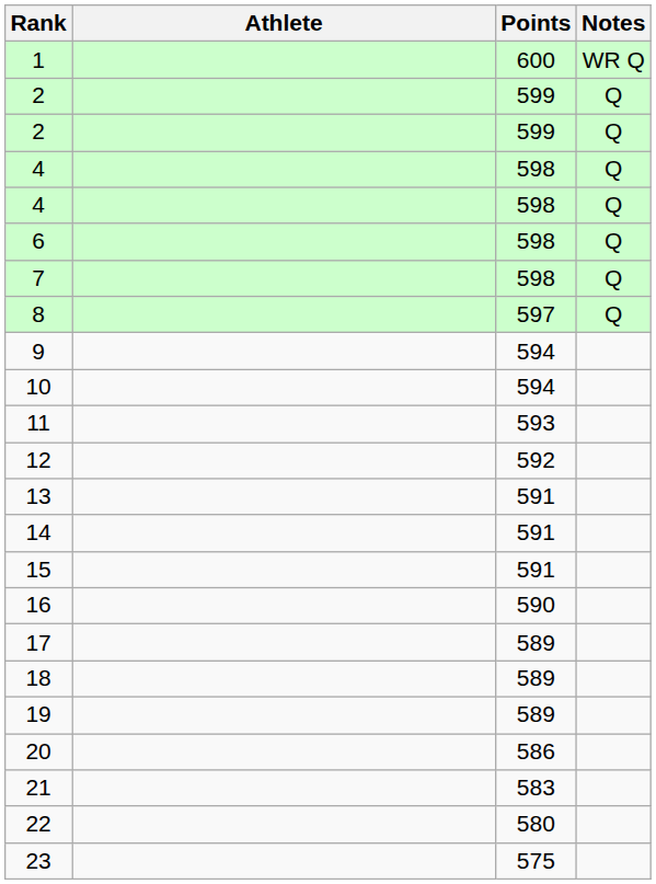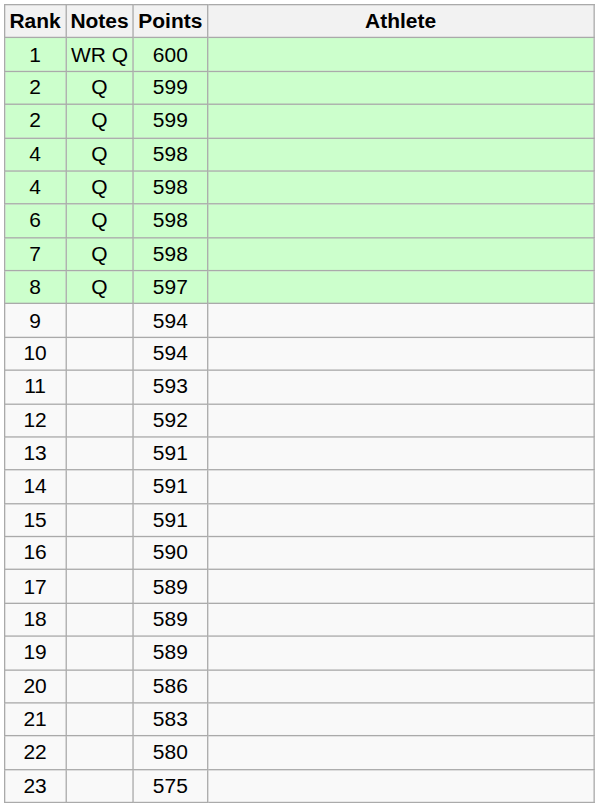 <table class="wikitable" style="text-align:center">
 <tr>
 <th>Rank</th>
+<th>Notes</th>
+<th>Points</th>
 <th Style="width:18em">Athlete</th>
-<th>Points</th>
-<th>Notes</th>
 </tr>
 <tr style="background:#cfc">
 <td>1</td>
+<td>WR Q</td>
+<td>600</td>
 <td style="text-align:left"></td>
-<td>600</td>
-<td>WR Q</td>
 </tr>
 <tr style="background:#cfc">
 <td>2</td>
+<td>Q</td>
+<td>599</td>
 <td style="text-align:left"></td>
-<td>599</td>
-<td>Q</td>
 </tr>
 <tr style="background:#cfc">
 <td>2</td>
+<td>Q</td>
+<td>599</td>
 <td style="text-align:left"></td>
-<td>599</td>
-<td>Q</td>
 </tr>
 <tr style="background:#cfc">
 <td>4</td>
+<td>Q</td>
+<td>598</td>
 <td style="text-align:left"></td>
-<td>598</td>
-<td>Q</td>
 </tr>
 <tr style="background:#cfc">
 <td>4</td>
+<td>Q</td>
+<td>598</td>
 <td style="text-align:left"></td>
-<td>598</td>
-<td>Q</td>
 </tr>
 <tr style="background:#cfc">
 <td>6</td>
+<td>Q</td>
+<td>598</td>
 <td style="text-align:left"></td>
-<td>598</td>
-<td>Q</td>
 </tr>
 <tr style="background:#cfc">
 <td>7</td>
+<td>Q</td>
+<td>598</td>
 <td style="text-align:left"></td>
-<td>598</td>
-<td>Q</td>
 </tr>
 <tr style="background:#cfc">
 <td>8</td>
+<td>Q</td>
+<td>597</td>
 <td style="text-align:left"></td>
-<td>597</td>
-<td>Q</td>
 </tr>
 <tr>
 <td>9</td>
+<td></td>
+<td>594</td>
 <td style="text-align:left"></td>
-<td>594</td>
-<td></td>
 </tr>
 <tr>
 <td>10</td>
+<td></td>
+<td>594</td>
 <td style="text-align:left"></td>
-<td>594</td>
-<td></td>
 </tr>
 <tr>
 <td>11</td>
+<td></td>
+<td>593</td>
 <td style="text-align:left"></td>
-<td>593</td>
-<td></td>
 </tr>
 <tr>
 <td>12</td>
+<td></td>
+<td>592</td>
 <td style="text-align:left"></td>
-<td>592</td>
-<td></td>
 </tr>
 <tr>
 <td>13</td>
+<td></td>
+<td>591</td>
 <td style="text-align:left"></td>
-<td>591</td>
-<td></td>
 </tr>
 <tr>
 <td>14</td>
+<td></td>
+<td>591</td>
 <td style="text-align:left"></td>
-<td>591</td>
-<td></td>
 </tr>
 <tr>
 <td>15</td>
+<td></td>
+<td>591</td>
 <td style="text-align:left"></td>
-<td>591</td>
-<td></td>
 </tr>
 <tr>
 <td>16</td>
+<td></td>
+<td>590</td>
 <td style="text-align:left"></td>
-<td>590</td>
-<td></td>
 </tr>
 <tr>
 <td>17</td>
+<td></td>
+<td>589</td>
 <td style="text-align:left"></td>
-<td>589</td>
-<td></td>
 </tr>
 <tr>
 <td>18</td>
+<td></td>
+<td>589</td>
 <td style="text-align:left"></td>
-<td>589</td>
-<td></td>
 </tr>
 <tr>
 <td>19</td>
+<td></td>
+<td>589</td>
 <td style="text-align:left"></td>
-<td>589</td>
-<td></td>
 </tr>
 <tr>
 <td>20</td>
+<td></td>
+<td>586</td>
 <td style="text-align:left"></td>
-<td>586</td>
-<td></td>
 </tr>
 <tr>
 <td>21</td>
+<td></td>
+<td>583</td>
 <td style="text-align:left"></td>
-<td>583</td>
-<td></td>
 </tr>
 <tr>
 <td>22</td>
+<td></td>
+<td>580</td>
 <td style="text-align:left"></td>
-<td>580</td>
-<td></td>
 </tr>
 <tr>
 <td>23</td>
+<td></td>
+<td>575</td>
 <td style="text-align:left"></td>
-<td>575</td>
-<td></td>
 </tr>
 </table>
